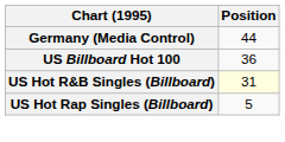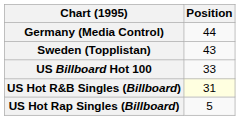 <table class="wikitable sortable plainrowheaders">
 <tr>
 <th>Chart (1995)</th>
 <th>Position</th>
 </tr>
 <tr>
 <th scope="row">Germany (Media Control)</th>
 <td align="center">44</td>
 </tr>
 <tr>
+<th scope="row">Sweden (Topplistan)</th>
+<td align="center">43</td>
+</tr>
+<tr>
 <th scope="row">US <em>Billboard</em> Hot 100</th>
-<td align="center">36</td>
+<td align="center">33</td>
 </tr>
 <tr>
 <th scope="row">US Hot R&B Singles (<em>Billboard</em>)</th>
 <td align="center" style="background: lightyellow;">31</td>
 </tr>
 <tr>
 <th scope="row">US Hot Rap Singles (<em>Billboard</em>)</th>
 <td align="center">5</td>
 </tr>
 </table>
